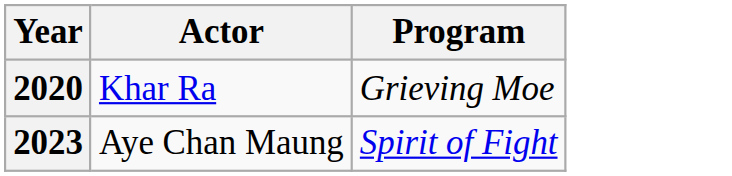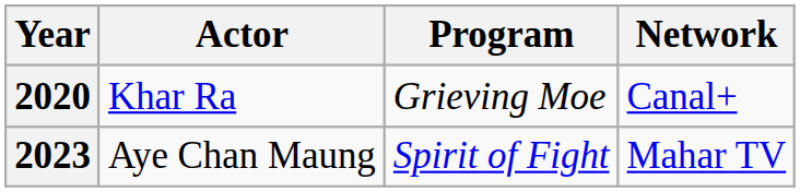 <table class="wikitable plainrowheaders">
 <tr>
 <th>Year</th>
 <th>Actor</th>
 <th>Program</th>
+<th>Network</th>
 </tr>
 <tr>
 <th scope="row">2020</th>
 <td><a href='#'>Khar Ra</a></td>
 <td><em>Grieving Moe</em></td>
+<td><a href='#'>Canal+</a></td>
 </tr>
 <tr>
 <th scope="row">2023</th>
 <td>Aye Chan Maung</td>
 <td><em><a href='#'>Spirit of Fight</a></em></td>
+<td><a href='#'>Mahar TV</a></td>
 </tr>
 </table>
